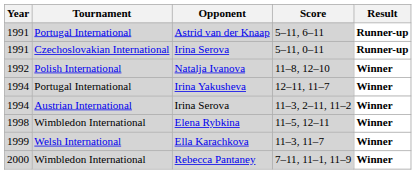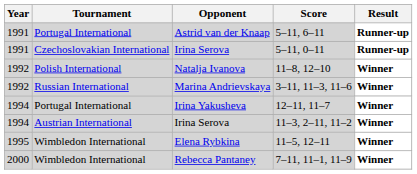 <table class="sortable wikitable" style="font-size: 90%">
 <tr>
 <th>Year</th>
 <th>Tournament</th>
 <th>Opponent</th>
 <th>Score</th>
 <th>Result</th>
 </tr>
 <tr style="background:#D5D5D5">
 <td align="center">1991</td>
 <td align="left"><a href='#'>Portugal International</a></td>
 <td align="left"> <a href='#'>Astrid van der Knaap</a></td>
 <td align="left">5–11, 6–11</td>
 <td style="text-align:left; background:white"> <strong>Runner-up</strong></td>
 </tr>
 <tr style="background:#D5D5D5">
 <td align="center">1991</td>
 <td align="left"><a href='#'>Czechoslovakian International</a></td>
 <td align="left"> <a href='#'>Irina Serova</a></td>
 <td align="left">5–11, 0–11</td>
 <td style="text-align:left; background:white"> <strong>Runner-up</strong></td>
 </tr>
 <tr style="background:#D5D5D5">
 <td align="center">1992</td>
 <td align="left"><a href='#'>Polish International</a></td>
 <td align="left"> <a href='#'>Natalja Ivanova</a></td>
 <td align="left">11–8, 12–10</td>
 <td style="text-align:left; background:white"> <strong>Winner</strong></td>
 </tr>
 <tr style="background:#D5D5D5">
+<td align="center">1992</td>
+<td align="left"><a href='#'>Russian International</a></td>
+<td align="left"> <a href='#'>Marina Andrievskaya</a></td>
+<td align="left">3–11, 11–3, 11–6</td>
+<td style="text-align:left; background:white"> <strong>Winner</strong></td>
+</tr>
+<tr style="background:#D5D5D5">
 <td align="center">1994</td>
 <td align="left">Portugal International</td>
 <td align="left"> <a href='#'>Irina Yakusheva</a></td>
 <td align="left">12–11, 11–7</td>
 <td style="text-align:left; background:white"> <strong>Winner</strong></td>
 </tr>
 <tr style="background:#D5D5D5">
 <td align="center">1994</td>
 <td align="left"><a href='#'>Austrian International</a></td>
 <td align="left"> Irina Serova</td>
 <td align="left">11–3, 2–11, 11–2</td>
 <td style="text-align:left; background:white"> <strong>Winner</strong></td>
 </tr>
 <tr style="background:#D5D5D5">
-<td align="center">1998</td>
+<td align="center">1995</td>
 <td align="left">Wimbledon International</td>
 <td align="left"> <a href='#'>Elena Rybkina</a></td>
 <td align="left">11–5, 12–11</td>
-<td style="text-align:left; background:white"> <strong>Winner</strong></td>
-</tr>
-<tr style="background:#D5D5D5">
-<td align="center">1999</td>
-<td align="left"><a href='#'>Welsh International</a></td>
-<td align="left"> <a href='#'>Ella Karachkova</a></td>
-<td align="left">11–3, 11–7</td>
 <td style="text-align:left; background:white"> <strong>Winner</strong></td>
 </tr>
 <tr style="background:#D5D5D5">
 <td align="center">2000</td>
 <td align="left">Wimbledon International</td>
 <td align="left"> <a href='#'>Rebecca Pantaney</a></td>
 <td align="left">7–11, 11–1, 11–9</td>
 <td style="text-align:left; background:white"> <strong>Winner</strong></td>
 </tr>
 </table>
